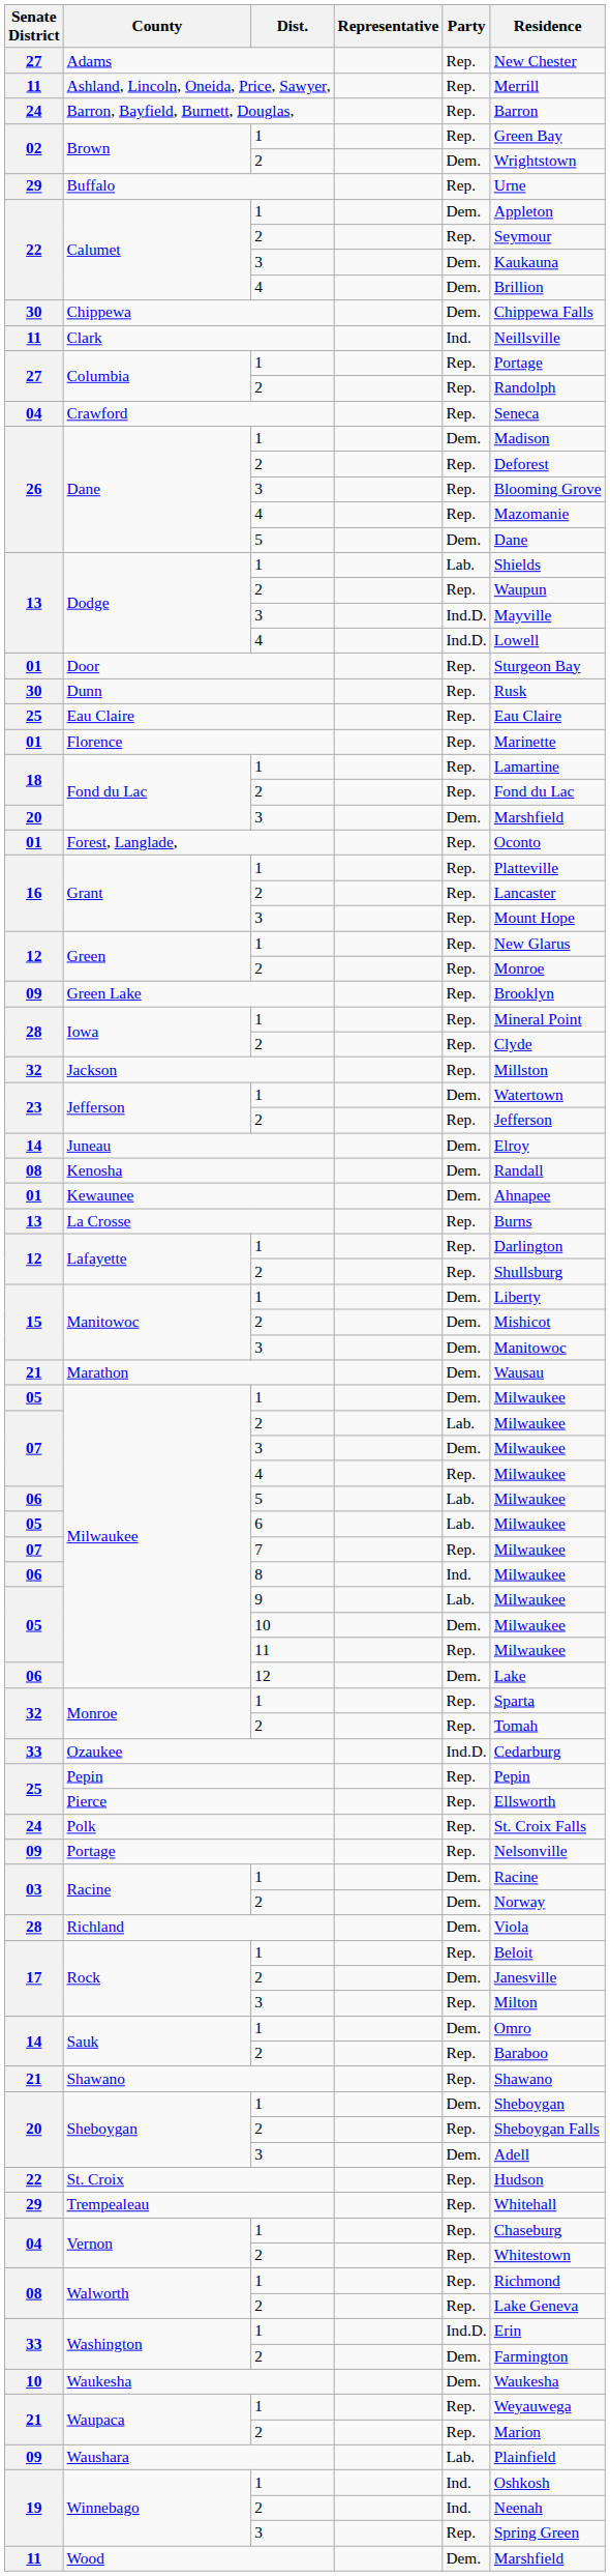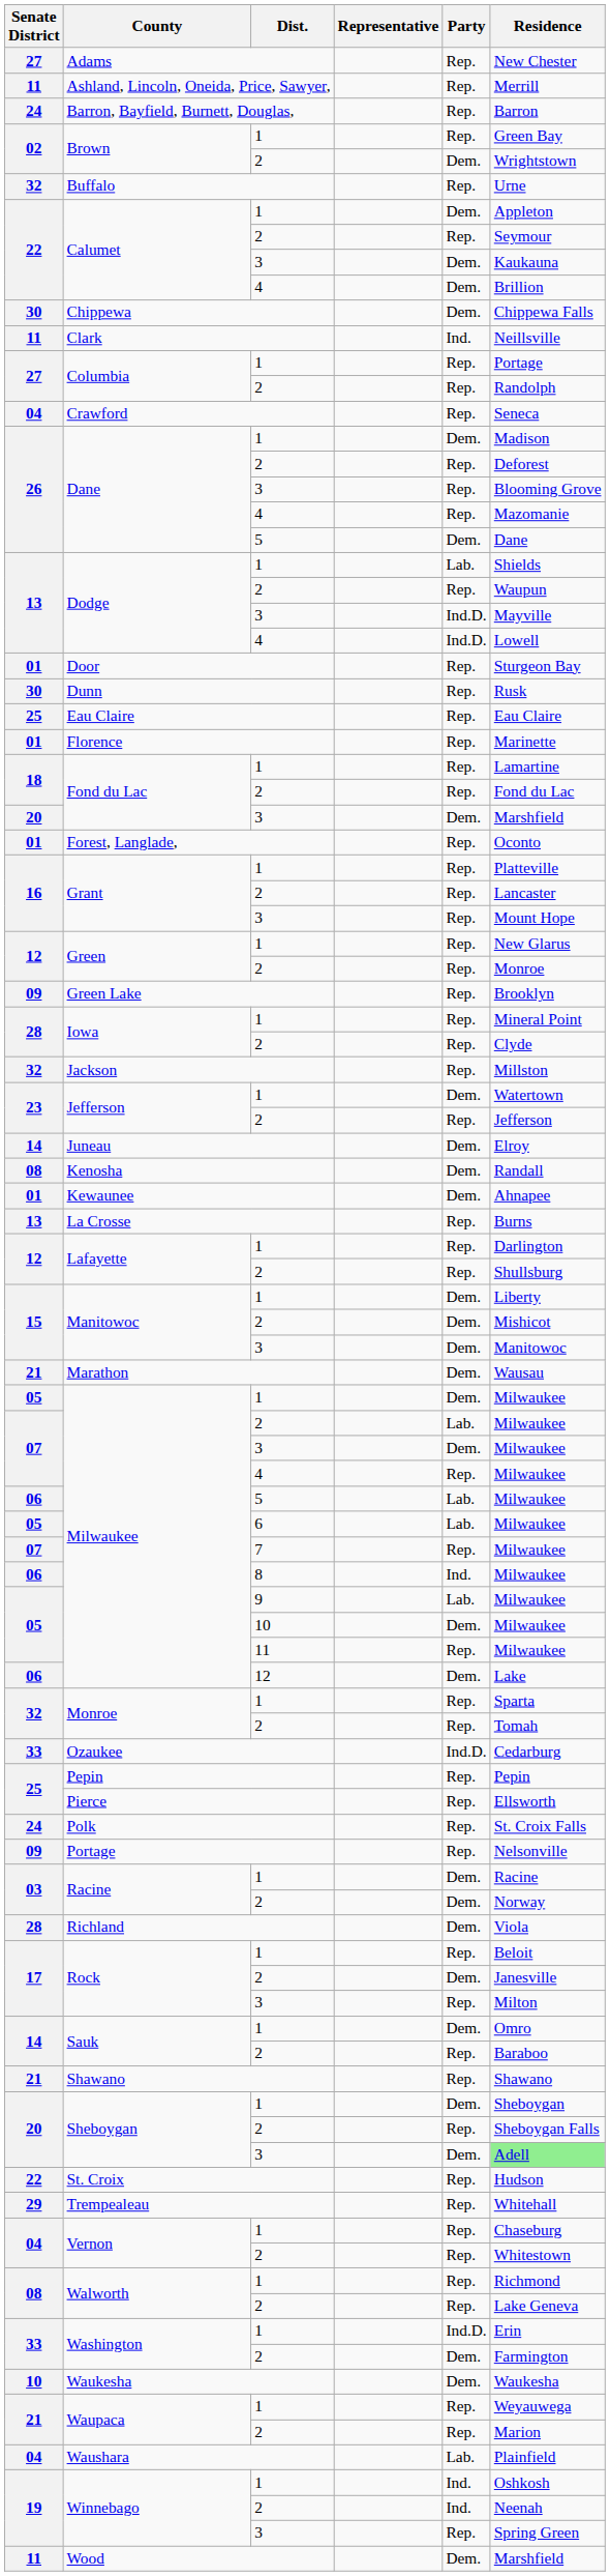 <table class="wikitable sortable">
 <tr>
 <th>Senate<br>District</th>
 <th>County</th>
 <th>Dist.</th>
 <th>Representative</th>
 <th>Party</th>
 <th>Residence</th>
 </tr>
 <tr>
 <th><a href='#'>27</a></th>
 <td text-align="left" colspan="2"><a href='#'>Adams</a> </td>
 <td></td>
 <td>Rep.</td>
 <td><a href='#'>New Chester</a></td>
 </tr>
 <tr>
 <th><a href='#'>11</a></th>
 <td text-align="left" colspan="2"><a href='#'>Ashland</a>, <a href='#'>Lincoln</a>, <a href='#'>Oneida</a>, <a href='#'>Price</a>, <a href='#'>Sawyer</a>, </td>
 <td></td>
 <td>Rep.</td>
 <td><a href='#'>Merrill</a></td>
 </tr>
 <tr>
 <th><a href='#'>24</a></th>
 <td text-align="left" colspan="2"><a href='#'>Barron</a>, <a href='#'>Bayfield</a>, <a href='#'>Burnett</a>, <a href='#'>Douglas</a>, </td>
 <td></td>
 <td>Rep.</td>
 <td><a href='#'>Barron</a></td>
 </tr>
 <tr>
 <th rowspan="2"><a href='#'>02</a></th>
 <td text-align="left" rowspan="2"><a href='#'>Brown</a></td>
 <td>1</td>
 <td></td>
 <td>Rep.</td>
 <td><a href='#'>Green Bay</a></td>
 </tr>
 <tr>
 <td>2</td>
 <td></td>
 <td>Dem.</td>
 <td><a href='#'>Wrightstown</a></td>
 </tr>
 <tr>
-<th><a href='#'>29</a></th>
+<th><a href='#'>32</a></th>
 <td text-align="left" colspan="2"><a href='#'>Buffalo</a></td>
 <td></td>
 <td>Rep.</td>
 <td><a href='#'>Urne</a></td>
 </tr>
 <tr>
 <th rowspan="4"><a href='#'>22</a></th>
 <td text-align="left" rowspan="4"><a href='#'>Calumet</a> </td>
 <td>1</td>
 <td></td>
 <td>Dem.</td>
 <td><a href='#'>Appleton</a></td>
 </tr>
 <tr>
 <td>2</td>
 <td></td>
 <td>Rep.</td>
 <td><a href='#'>Seymour</a></td>
 </tr>
 <tr>
 <td>3</td>
 <td></td>
 <td>Dem.</td>
 <td><a href='#'>Kaukauna</a></td>
 </tr>
 <tr>
 <td>4</td>
 <td></td>
 <td>Dem.</td>
 <td><a href='#'>Brillion</a></td>
 </tr>
 <tr>
 <th><a href='#'>30</a></th>
 <td text-align="left" colspan="2"><a href='#'>Chippewa</a></td>
 <td></td>
 <td>Dem.</td>
 <td><a href='#'>Chippewa Falls</a></td>
 </tr>
 <tr>
 <th><a href='#'>11</a></th>
 <td text-align="left" colspan="2"><a href='#'>Clark</a></td>
 <td></td>
 <td>Ind.</td>
 <td><a href='#'>Neillsville</a></td>
 </tr>
 <tr>
 <th rowspan="2"><a href='#'>27</a></th>
 <td text-align="left" rowspan="2"><a href='#'>Columbia</a></td>
 <td>1</td>
 <td></td>
 <td>Rep.</td>
 <td><a href='#'>Portage</a></td>
 </tr>
 <tr>
 <td>2</td>
 <td></td>
 <td>Rep.</td>
 <td><a href='#'>Randolph</a></td>
 </tr>
 <tr>
 <th><a href='#'>04</a></th>
 <td text-align="left" colspan="2"><a href='#'>Crawford</a></td>
 <td></td>
 <td>Rep.</td>
 <td><a href='#'>Seneca</a></td>
 </tr>
 <tr>
 <th rowspan="5"><a href='#'>26</a></th>
 <td text-align="left" rowspan="5"><a href='#'>Dane</a></td>
 <td>1</td>
 <td></td>
 <td>Dem.</td>
 <td><a href='#'>Madison</a></td>
 </tr>
 <tr>
 <td>2</td>
 <td></td>
 <td>Rep.</td>
 <td><a href='#'>Deforest</a></td>
 </tr>
 <tr>
 <td>3</td>
 <td></td>
 <td>Rep.</td>
 <td><a href='#'>Blooming Grove</a></td>
 </tr>
 <tr>
 <td>4</td>
 <td></td>
 <td>Rep.</td>
 <td><a href='#'>Mazomanie</a></td>
 </tr>
 <tr>
 <td>5</td>
 <td></td>
 <td>Dem.</td>
 <td><a href='#'>Dane</a></td>
 </tr>
 <tr>
 <th rowspan="4"><a href='#'>13</a></th>
 <td text-align="left" rowspan="4"><a href='#'>Dodge</a></td>
 <td>1</td>
 <td></td>
 <td>Lab.</td>
 <td><a href='#'>Shields</a></td>
 </tr>
 <tr>
 <td>2</td>
 <td></td>
 <td>Rep.</td>
 <td><a href='#'>Waupun</a></td>
 </tr>
 <tr>
 <td>3</td>
 <td></td>
 <td>Ind.D.</td>
 <td><a href='#'>Mayville</a></td>
 </tr>
 <tr>
 <td>4</td>
 <td></td>
 <td>Ind.D.</td>
 <td><a href='#'>Lowell</a></td>
 </tr>
 <tr>
 <th><a href='#'>01</a></th>
 <td text-align="left" colspan="2"><a href='#'>Door</a></td>
 <td></td>
 <td>Rep.</td>
 <td><a href='#'>Sturgeon Bay</a></td>
 </tr>
 <tr>
 <th><a href='#'>30</a></th>
 <td text-align="left" colspan="2"><a href='#'>Dunn</a></td>
 <td></td>
 <td>Rep.</td>
 <td><a href='#'>Rusk</a></td>
 </tr>
 <tr>
 <th><a href='#'>25</a></th>
 <td text-align="left" colspan="2"><a href='#'>Eau Claire</a></td>
 <td></td>
 <td>Rep.</td>
 <td><a href='#'>Eau Claire</a></td>
 </tr>
 <tr>
 <th><a href='#'>01</a></th>
 <td text-align="left" colspan="2"><a href='#'>Florence</a> </td>
 <td></td>
 <td>Rep.</td>
 <td><a href='#'>Marinette</a></td>
 </tr>
 <tr>
 <th rowspan="2"><a href='#'>18</a></th>
 <td text-align="left" rowspan="3"><a href='#'>Fond du Lac</a></td>
 <td>1</td>
 <td></td>
 <td>Rep.</td>
 <td><a href='#'>Lamartine</a></td>
 </tr>
 <tr>
 <td>2</td>
 <td></td>
 <td>Rep.</td>
 <td><a href='#'>Fond du Lac</a></td>
 </tr>
 <tr>
 <th><a href='#'>20</a></th>
 <td>3</td>
 <td></td>
 <td>Dem.</td>
 <td><a href='#'>Marshfield</a></td>
 </tr>
 <tr>
 <th><a href='#'>01</a></th>
 <td text-align="left" colspan="2"><a href='#'>Forest</a>, <a href='#'>Langlade</a>, </td>
 <td></td>
 <td>Rep.</td>
 <td><a href='#'>Oconto</a></td>
 </tr>
 <tr>
 <th rowspan="3"><a href='#'>16</a></th>
 <td text-align="left" rowspan="3"><a href='#'>Grant</a></td>
 <td>1</td>
 <td></td>
 <td>Rep.</td>
 <td><a href='#'>Platteville</a></td>
 </tr>
 <tr>
 <td>2</td>
 <td></td>
 <td>Rep.</td>
 <td><a href='#'>Lancaster</a></td>
 </tr>
 <tr>
 <td>3</td>
 <td></td>
 <td>Rep.</td>
 <td><a href='#'>Mount Hope</a></td>
 </tr>
 <tr>
 <th rowspan="2"><a href='#'>12</a></th>
 <td text-align="left" rowspan="2"><a href='#'>Green</a></td>
 <td>1</td>
 <td></td>
 <td>Rep.</td>
 <td><a href='#'>New Glarus</a></td>
 </tr>
 <tr>
 <td>2</td>
 <td></td>
 <td>Rep.</td>
 <td><a href='#'>Monroe</a></td>
 </tr>
 <tr>
 <th><a href='#'>09</a></th>
 <td text-align="left" colspan="2"><a href='#'>Green Lake</a></td>
 <td></td>
 <td>Rep.</td>
 <td><a href='#'>Brooklyn</a></td>
 </tr>
 <tr>
 <th rowspan="2"><a href='#'>28</a></th>
 <td text-align="left" rowspan="2"><a href='#'>Iowa</a></td>
 <td>1</td>
 <td></td>
 <td>Rep.</td>
 <td><a href='#'>Mineral Point</a></td>
 </tr>
 <tr>
 <td>2</td>
 <td></td>
 <td>Rep.</td>
 <td><a href='#'>Clyde</a></td>
 </tr>
 <tr>
 <th><a href='#'>32</a></th>
 <td text-align="left" colspan="2"><a href='#'>Jackson</a></td>
 <td></td>
 <td>Rep.</td>
 <td><a href='#'>Millston</a></td>
 </tr>
 <tr>
 <th rowspan="2"><a href='#'>23</a></th>
 <td text-align="left" rowspan="2"><a href='#'>Jefferson</a></td>
 <td>1</td>
 <td></td>
 <td>Dem.</td>
 <td><a href='#'>Watertown</a></td>
 </tr>
 <tr>
 <td>2</td>
 <td></td>
 <td>Rep.</td>
 <td><a href='#'>Jefferson</a></td>
 </tr>
 <tr>
 <th><a href='#'>14</a></th>
 <td text-align="left" colspan="2"><a href='#'>Juneau</a></td>
 <td></td>
 <td>Dem.</td>
 <td><a href='#'>Elroy</a></td>
 </tr>
 <tr>
 <th><a href='#'>08</a></th>
 <td text-align="left" colspan="2"><a href='#'>Kenosha</a></td>
 <td></td>
 <td>Dem.</td>
 <td><a href='#'>Randall</a></td>
 </tr>
 <tr>
 <th><a href='#'>01</a></th>
 <td text-align="left" colspan="2"><a href='#'>Kewaunee</a></td>
 <td></td>
 <td>Dem.</td>
 <td><a href='#'>Ahnapee</a></td>
 </tr>
 <tr>
 <th><a href='#'>13</a></th>
 <td text-align="left" colspan="2"><a href='#'>La Crosse</a></td>
 <td></td>
 <td>Rep.</td>
 <td><a href='#'>Burns</a></td>
 </tr>
 <tr>
 <th rowspan="2"><a href='#'>12</a></th>
 <td text-align="left" rowspan="2"><a href='#'>Lafayette</a></td>
 <td>1</td>
 <td></td>
 <td>Rep.</td>
 <td><a href='#'>Darlington</a></td>
 </tr>
 <tr>
 <td>2</td>
 <td></td>
 <td>Rep.</td>
 <td><a href='#'>Shullsburg</a></td>
 </tr>
 <tr>
 <th rowspan="3"><a href='#'>15</a></th>
 <td text-align="left" rowspan="3"><a href='#'>Manitowoc</a></td>
 <td>1</td>
 <td></td>
 <td>Dem.</td>
 <td><a href='#'>Liberty</a></td>
 </tr>
 <tr>
 <td>2</td>
 <td></td>
 <td>Dem.</td>
 <td><a href='#'>Mishicot</a></td>
 </tr>
 <tr>
 <td>3</td>
 <td></td>
 <td>Dem.</td>
 <td><a href='#'>Manitowoc</a></td>
 </tr>
 <tr>
 <th><a href='#'>21</a></th>
 <td text-align="left" colspan="2"><a href='#'>Marathon</a></td>
 <td></td>
 <td>Dem.</td>
 <td><a href='#'>Wausau</a></td>
 </tr>
 <tr>
 <th><a href='#'>05</a></th>
 <td text-align="left" rowspan="12"><a href='#'>Milwaukee</a></td>
 <td>1</td>
 <td></td>
 <td>Dem.</td>
 <td><a href='#'>Milwaukee</a></td>
 </tr>
 <tr>
 <th rowspan="3"><a href='#'>07</a></th>
 <td>2</td>
 <td></td>
 <td>Lab.</td>
 <td><a href='#'>Milwaukee</a></td>
 </tr>
 <tr>
 <td>3</td>
 <td></td>
 <td>Dem.</td>
 <td><a href='#'>Milwaukee</a></td>
 </tr>
 <tr>
 <td>4</td>
 <td></td>
 <td>Rep.</td>
 <td><a href='#'>Milwaukee</a></td>
 </tr>
 <tr>
 <th><a href='#'>06</a></th>
 <td>5</td>
 <td></td>
 <td>Lab.</td>
 <td><a href='#'>Milwaukee</a></td>
 </tr>
 <tr>
 <th><a href='#'>05</a></th>
 <td>6</td>
 <td></td>
 <td>Lab.</td>
 <td><a href='#'>Milwaukee</a></td>
 </tr>
 <tr>
 <th><a href='#'>07</a></th>
 <td>7</td>
 <td></td>
 <td>Rep.</td>
 <td><a href='#'>Milwaukee</a></td>
 </tr>
 <tr>
 <th><a href='#'>06</a></th>
 <td>8</td>
 <td></td>
 <td>Ind.</td>
 <td><a href='#'>Milwaukee</a></td>
 </tr>
 <tr>
 <th rowspan="3"><a href='#'>05</a></th>
 <td>9</td>
 <td></td>
 <td>Lab.</td>
 <td><a href='#'>Milwaukee</a></td>
 </tr>
 <tr>
 <td>10</td>
 <td></td>
 <td>Dem.</td>
 <td><a href='#'>Milwaukee</a></td>
 </tr>
 <tr>
 <td>11</td>
 <td></td>
 <td>Rep.</td>
 <td><a href='#'>Milwaukee</a></td>
 </tr>
 <tr>
 <th><a href='#'>06</a></th>
 <td>12</td>
 <td></td>
 <td>Dem.</td>
 <td><a href='#'>Lake</a></td>
 </tr>
 <tr>
 <th rowspan="2"><a href='#'>32</a></th>
 <td text-align="left" rowspan="2"><a href='#'>Monroe</a></td>
 <td>1</td>
 <td></td>
 <td>Rep.</td>
 <td><a href='#'>Sparta</a></td>
 </tr>
 <tr>
 <td>2</td>
 <td></td>
 <td>Rep.</td>
 <td><a href='#'>Tomah</a></td>
 </tr>
 <tr>
 <th><a href='#'>33</a></th>
 <td text-align="left" colspan="2"><a href='#'>Ozaukee</a></td>
 <td></td>
 <td>Ind.D.</td>
 <td><a href='#'>Cedarburg</a></td>
 </tr>
 <tr>
 <th rowspan="2"><a href='#'>25</a></th>
 <td text-align="left" colspan="2"><a href='#'>Pepin</a></td>
 <td></td>
 <td>Rep.</td>
 <td><a href='#'>Pepin</a></td>
 </tr>
 <tr>
 <td text-align="left" colspan="2"><a href='#'>Pierce</a></td>
 <td></td>
 <td>Rep.</td>
 <td><a href='#'>Ellsworth</a></td>
 </tr>
 <tr>
 <th><a href='#'>24</a></th>
 <td text-align="left" colspan="2"><a href='#'>Polk</a></td>
 <td></td>
 <td>Rep.</td>
 <td><a href='#'>St. Croix Falls</a></td>
 </tr>
 <tr>
 <th><a href='#'>09</a></th>
 <td text-align="left" colspan="2"><a href='#'>Portage</a></td>
 <td></td>
 <td>Rep.</td>
 <td><a href='#'>Nelsonville</a></td>
 </tr>
 <tr>
 <th rowspan="2"><a href='#'>03</a></th>
 <td text-align="left" rowspan="2"><a href='#'>Racine</a></td>
 <td>1</td>
 <td></td>
 <td>Dem.</td>
 <td><a href='#'>Racine</a></td>
 </tr>
 <tr>
 <td>2</td>
 <td></td>
 <td>Dem.</td>
 <td><a href='#'>Norway</a></td>
 </tr>
 <tr>
 <th><a href='#'>28</a></th>
 <td text-align="left" colspan="2"><a href='#'>Richland</a></td>
 <td></td>
 <td>Dem.</td>
 <td><a href='#'>Viola</a></td>
 </tr>
 <tr>
 <th rowspan="3"><a href='#'>17</a></th>
 <td text-align="left" rowspan="3"><a href='#'>Rock</a></td>
 <td>1</td>
 <td></td>
 <td>Rep.</td>
 <td><a href='#'>Beloit</a></td>
 </tr>
 <tr>
 <td>2</td>
 <td></td>
 <td>Dem.</td>
 <td><a href='#'>Janesville</a></td>
 </tr>
 <tr>
 <td>3</td>
 <td></td>
 <td>Rep.</td>
 <td><a href='#'>Milton</a></td>
 </tr>
 <tr>
 <th rowspan="2"><a href='#'>14</a></th>
 <td text-align="left" rowspan="2"><a href='#'>Sauk</a></td>
 <td>1</td>
 <td></td>
 <td>Dem.</td>
 <td><a href='#'>Omro</a></td>
 </tr>
 <tr>
 <td>2</td>
 <td></td>
 <td>Rep.</td>
 <td><a href='#'>Baraboo</a></td>
 </tr>
 <tr>
 <th><a href='#'>21</a></th>
 <td text-align="left" colspan="2"><a href='#'>Shawano</a></td>
 <td></td>
 <td>Rep.</td>
 <td><a href='#'>Shawano</a></td>
 </tr>
 <tr>
 <th rowspan="3"><a href='#'>20</a></th>
 <td text-align="left" rowspan="3"><a href='#'>Sheboygan</a></td>
 <td>1</td>
 <td></td>
 <td>Dem.</td>
 <td><a href='#'>Sheboygan</a></td>
 </tr>
 <tr>
 <td>2</td>
 <td></td>
 <td>Rep.</td>
 <td><a href='#'>Sheboygan Falls</a></td>
 </tr>
 <tr>
 <td>3</td>
 <td></td>
 <td>Dem.</td>
-<td><a href='#'>Adell</a></td>
+<td style="background: lightgreen;"><a href='#'>Adell</a></td>
 </tr>
 <tr>
 <th><a href='#'>22</a></th>
 <td text-align="left" colspan="2"><a href='#'>St. Croix</a></td>
 <td></td>
 <td>Rep.</td>
 <td><a href='#'>Hudson</a></td>
 </tr>
 <tr>
 <th><a href='#'>29</a></th>
 <td text-align="left" colspan="2"><a href='#'>Trempealeau</a></td>
 <td></td>
 <td>Rep.</td>
 <td><a href='#'>Whitehall</a></td>
 </tr>
 <tr>
 <th rowspan="2"><a href='#'>04</a></th>
 <td text-align="left" rowspan="2"><a href='#'>Vernon</a></td>
 <td>1</td>
 <td></td>
 <td>Rep.</td>
 <td><a href='#'>Chaseburg</a></td>
 </tr>
 <tr>
 <td>2</td>
 <td></td>
 <td>Rep.</td>
 <td><a href='#'>Whitestown</a></td>
 </tr>
 <tr>
 <th rowspan="2"><a href='#'>08</a></th>
 <td text-align="left" rowspan="2"><a href='#'>Walworth</a></td>
 <td>1</td>
 <td></td>
 <td>Rep.</td>
 <td><a href='#'>Richmond</a></td>
 </tr>
 <tr>
 <td>2</td>
 <td></td>
 <td>Rep.</td>
 <td><a href='#'>Lake Geneva</a></td>
 </tr>
 <tr>
 <th rowspan="2"><a href='#'>33</a></th>
 <td text-align="left" rowspan="2"><a href='#'>Washington</a></td>
 <td>1</td>
 <td></td>
 <td>Ind.D.</td>
 <td><a href='#'>Erin</a></td>
 </tr>
 <tr>
 <td>2</td>
 <td></td>
 <td>Dem.</td>
 <td><a href='#'>Farmington</a></td>
 </tr>
 <tr>
 <th><a href='#'>10</a></th>
 <td text-align="left" colspan="2"><a href='#'>Waukesha</a></td>
 <td></td>
 <td>Dem.</td>
 <td><a href='#'>Waukesha</a></td>
 </tr>
 <tr>
 <th rowspan="2"><a href='#'>21</a></th>
 <td text-align="left" rowspan="2"><a href='#'>Waupaca</a></td>
 <td>1</td>
 <td></td>
 <td>Rep.</td>
 <td><a href='#'>Weyauwega</a></td>
 </tr>
 <tr>
 <td>2</td>
 <td></td>
 <td>Rep.</td>
 <td><a href='#'>Marion</a></td>
 </tr>
 <tr>
-<th><a href='#'>09</a></th>
+<th><a href='#'>04</a></th>
 <td text-align="left" colspan="2"><a href='#'>Waushara</a></td>
 <td></td>
 <td>Lab.</td>
 <td><a href='#'>Plainfield</a></td>
 </tr>
 <tr>
 <th rowspan="3"><a href='#'>19</a></th>
 <td text-align="left" rowspan="3"><a href='#'>Winnebago</a></td>
 <td>1</td>
 <td></td>
 <td>Ind.</td>
 <td><a href='#'>Oshkosh</a></td>
 </tr>
 <tr>
 <td>2</td>
 <td></td>
 <td>Ind.</td>
 <td><a href='#'>Neenah</a></td>
 </tr>
 <tr>
 <td>3</td>
 <td></td>
 <td>Rep.</td>
 <td><a href='#'>Spring Green</a></td>
 </tr>
 <tr>
 <th><a href='#'>11</a></th>
 <td text-align="left" colspan="2"><a href='#'>Wood</a></td>
 <td></td>
 <td>Dem.</td>
 <td><a href='#'>Marshfield</a></td>
 </tr>
 </table>
